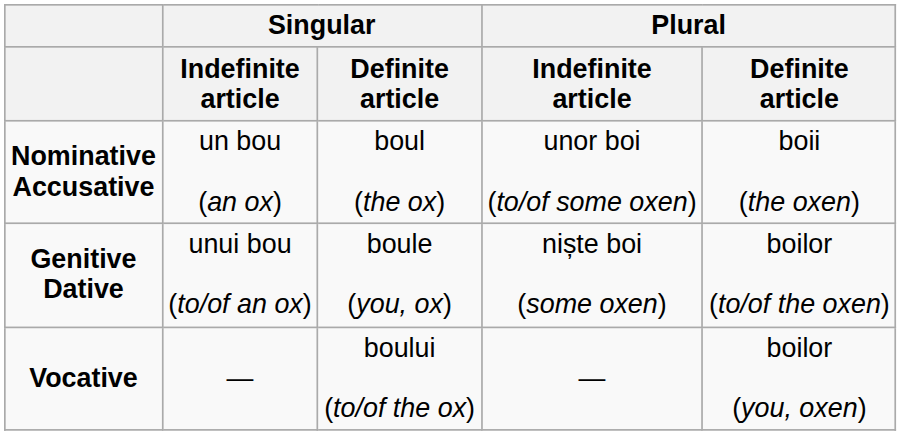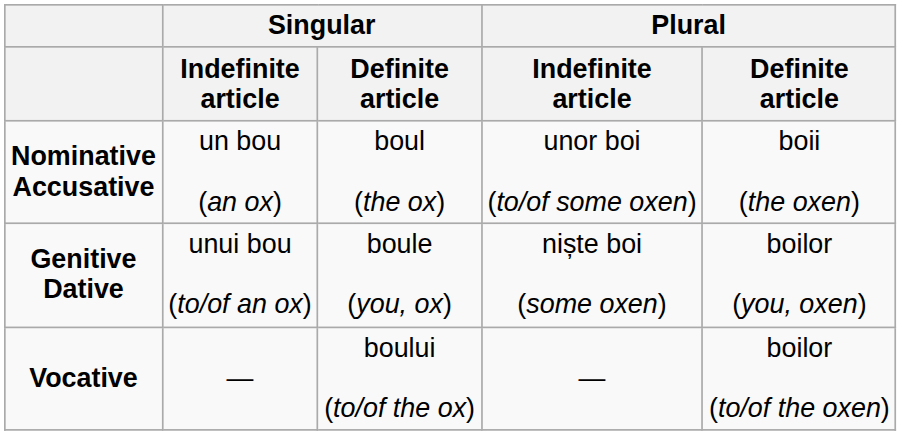 <table class="wikitable" style="text-align: center;">
 <tr>
 <th></th>
 <th colspan=2>Singular</th>
 <th colspan=2>Plural</th>
 </tr>
 <tr>
 <th></th>
 <th>Indefinite<br>article</th>
 <th>Definite<br>article</th>
 <th>Indefinite<br>article</th>
 <th>Definite<br>article</th>
 </tr>
 <tr>
 <td><strong>Nominative<br>Accusative</strong></td>
 <td>un bou<br><br>(<em>an ox</em>)</td>
 <td>boul<br><br>(<em>the ox</em>)</td>
 <td>unor boi<br><br>(<em>to/of some oxen</em>)</td>
 <td>boii<br><br>(<em>the oxen</em>)</td>
 </tr>
 <tr>
 <td><strong>Genitive<br>Dative</strong></td>
 <td>unui bou<br><br>(<em>to/of an ox</em>)</td>
 <td>boule<br><br>(<em>you, ox</em>)</td>
 <td>niște boi<br><br>(<em>some oxen</em>)</td>
-<td>boilor<br><br>(<em>to/of the oxen</em>)</td>
+<td>boilor<br><br>(<em>you, oxen</em>)</td>
 </tr>
 <tr>
 <td><strong>Vocative</strong></td>
 <td>—</td>
 <td>boului<br><br>(<em>to/of the ox</em>)</td>
 <td>—</td>
-<td>boilor<br><br>(<em>you, oxen</em>)</td>
+<td>boilor<br><br>(<em>to/of the oxen</em>)</td>
 </tr>
 </table>
